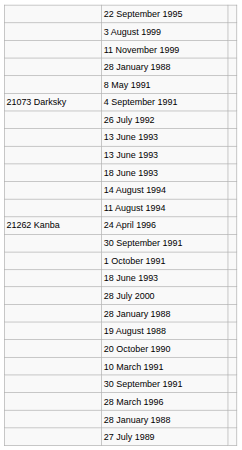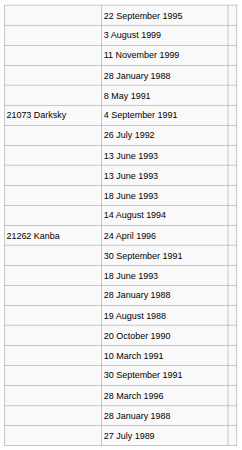 <table class="wikitable" style="font-size: 89%; float: left; width: 26em; margin-right: 1em; height: 700px">
 <tr>
 <td></td>
 <td>22 September 1995</td>
 <td></td>
 </tr>
 <tr>
 <td></td>
 <td>3 August 1999</td>
 <td></td>
 </tr>
 <tr>
 <td></td>
 <td>11 November 1999</td>
 <td></td>
 </tr>
 <tr>
 <td></td>
 <td>28 January 1988</td>
 <td></td>
 </tr>
 <tr>
 <td></td>
 <td>8 May 1991</td>
 <td></td>
 </tr>
 <tr>
 <td>21073 Darksky</td>
 <td>4 September 1991</td>
 <td></td>
 </tr>
 <tr>
 <td></td>
 <td>26 July 1992</td>
 <td></td>
 </tr>
 <tr>
 <td></td>
 <td>13 June 1993</td>
 <td></td>
 </tr>
 <tr>
 <td></td>
 <td>13 June 1993</td>
 <td></td>
 </tr>
 <tr>
 <td></td>
 <td>18 June 1993</td>
 <td></td>
 </tr>
 <tr>
 <td></td>
 <td>14 August 1994</td>
 <td></td>
 </tr>
 <tr>
-<td></td>
-<td>11 August 1994</td>
-<td></td>
-</tr>
-<tr>
 <td>21262 Kanba</td>
 <td>24 April 1996</td>
 <td> </td>
 </tr>
 <tr>
 <td></td>
 <td>30 September 1991</td>
 <td></td>
 </tr>
 <tr>
 <td></td>
-<td>1 October 1991</td>
-<td></td>
-</tr>
-<tr>
-<td></td>
 <td>18 June 1993</td>
-<td></td>
-</tr>
-<tr>
-<td></td>
-<td>28 July 2000</td>
 <td></td>
 </tr>
 <tr>
 <td></td>
 <td>28 January 1988</td>
 <td></td>
 </tr>
 <tr>
 <td></td>
 <td>19 August 1988</td>
 <td></td>
 </tr>
 <tr>
 <td></td>
 <td>20 October 1990</td>
 <td></td>
 </tr>
 <tr>
 <td></td>
 <td>10 March 1991</td>
 <td></td>
 </tr>
 <tr>
 <td></td>
 <td>30 September 1991</td>
 <td></td>
 </tr>
 <tr>
 <td></td>
 <td>28 March 1996</td>
 <td></td>
 </tr>
 <tr>
 <td></td>
 <td>28 January 1988</td>
 <td></td>
 </tr>
 <tr>
 <td></td>
 <td>27 July 1989</td>
 <td></td>
 </tr>
 </table>
